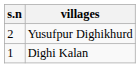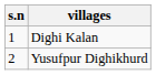 <table class="wikitable">
 <tr>
 <th>s.n</th>
 <th>villages</th>
 </tr>
 <tr>
+<td>1</td>
+<td>Dighi Kalan</td>
+</tr>
+<tr>
 <td>2</td>
 <td>Yusufpur Dighikhurd</td>
 </tr>
-<tr>
-<td>1</td>
-<td>Dighi Kalan</td>
-</tr>
 </table>
